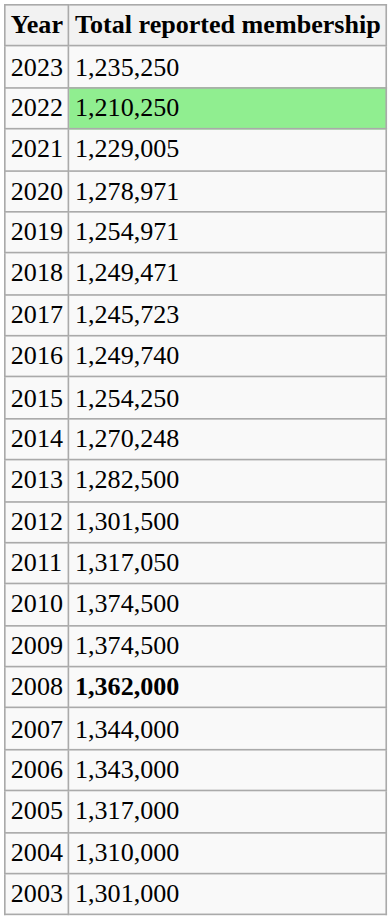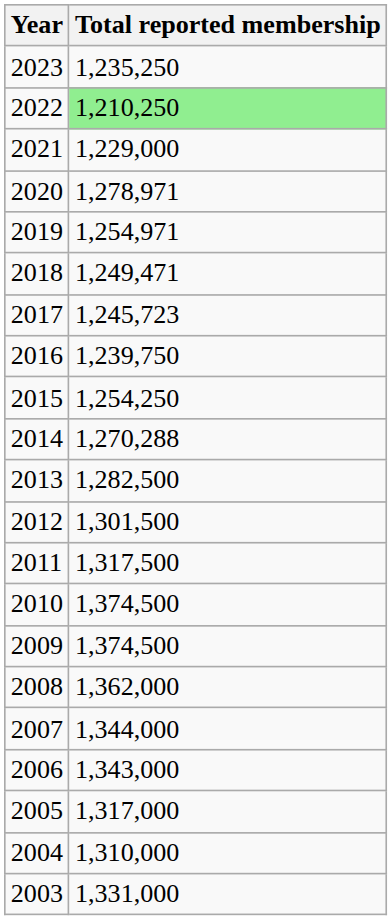 <table class="wikitable">
 <tr>
 <th>Year</th>
 <th>Total reported membership</th>
 </tr>
 <tr>
 <td>2023</td>
 <td>1,235,250</td>
 </tr>
 <tr>
 <td>2022</td>
 <td style="background: lightgreen;">1,210,250</td>
 </tr>
 <tr>
 <td>2021</td>
-<td>1,229,005</td>
+<td>1,229,000</td>
 </tr>
 <tr>
 <td>2020</td>
 <td>1,278,971</td>
 </tr>
 <tr>
 <td>2019</td>
 <td>1,254,971</td>
 </tr>
 <tr>
 <td>2018</td>
 <td>1,249,471</td>
 </tr>
 <tr>
 <td>2017</td>
 <td>1,245,723</td>
 </tr>
 <tr>
 <td>2016</td>
-<td>1,249,740</td>
+<td>1,239,750</td>
 </tr>
 <tr>
 <td>2015</td>
 <td>1,254,250</td>
 </tr>
 <tr>
 <td>2014</td>
-<td>1,270,248</td>
+<td>1,270,288</td>
 </tr>
 <tr>
 <td>2013</td>
 <td>1,282,500</td>
 </tr>
 <tr>
 <td>2012</td>
 <td>1,301,500</td>
 </tr>
 <tr>
 <td>2011</td>
-<td>1,317,050</td>
+<td>1,317,500</td>
 </tr>
 <tr>
 <td>2010</td>
 <td>1,374,500</td>
 </tr>
 <tr>
 <td>2009</td>
 <td>1,374,500</td>
 </tr>
 <tr>
 <td>2008</td>
-<td><strong>1,362,000</strong></td>
+<td>1,362,000</td>
 </tr>
 <tr>
 <td>2007</td>
 <td>1,344,000</td>
 </tr>
 <tr>
 <td>2006</td>
 <td>1,343,000</td>
 </tr>
 <tr>
 <td>2005</td>
 <td>1,317,000</td>
 </tr>
 <tr>
 <td>2004</td>
 <td>1,310,000</td>
 </tr>
 <tr>
 <td>2003</td>
-<td>1,301,000</td>
+<td>1,331,000</td>
 </tr>
 </table>
